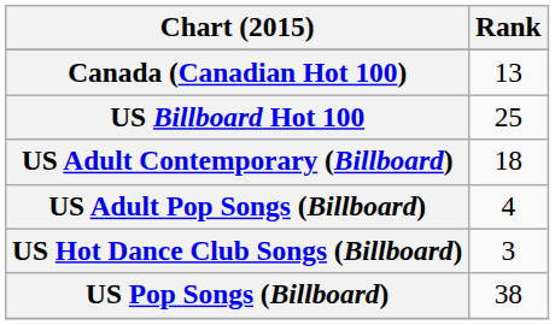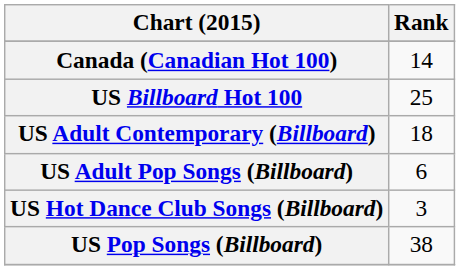 <table class="wikitable plainrowheaders sortable" style="text-align:center">
 <tr>
 <th scope="col">Chart (2015)</th>
 <th scope="col">Rank</th>
 </tr>
 <tr>
 </tr>
 <tr>
 <th scope="row">Canada (<a href='#'>Canadian Hot 100</a>)</th>
-<td align="center">13</td>
+<td align="center">14</td>
 </tr>
 <tr>
 <th scope="row">US <a href='#'><em>Billboard</em> Hot 100</a></th>
 <td align="center">25</td>
 </tr>
 <tr>
 <th scope="row">US <a href='#'>Adult Contemporary</a> (<em><a href='#'>Billboard</a></em>)</th>
 <td align="center">18</td>
 </tr>
 <tr>
 <th scope="row">US <a href='#'>Adult Pop Songs</a> (<em>Billboard</em>)</th>
-<td align="center">4</td>
+<td align="center">6</td>
 </tr>
 <tr>
 <th scope="row">US <a href='#'>Hot Dance Club Songs</a> (<em>Billboard</em>)</th>
 <td align="center">3</td>
 </tr>
 <tr>
 <th scope="row">US <a href='#'>Pop Songs</a> (<em>Billboard</em>)</th>
 <td align="center">38</td>
 </tr>
 <tr>
 </tr>
 </table>
